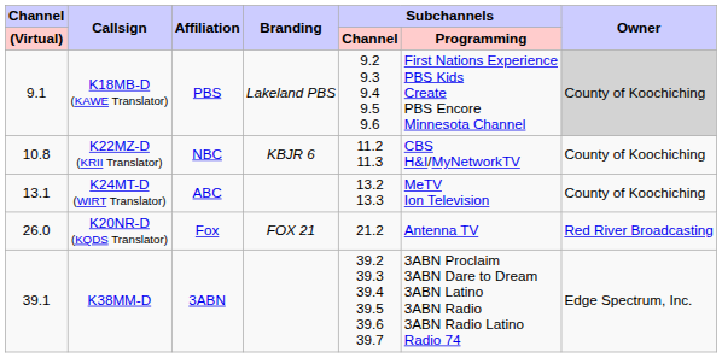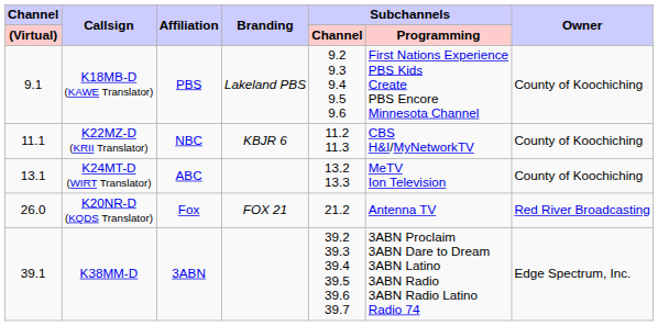 <table class=wikitable style="text-align:center">
 <tr>
 <th style="background:#ccf;">Channel</th>
 <th style="background:#ccf;" rowspan="2">Callsign</th>
 <th style="background:#ccf;" rowspan="2">Affiliation</th>
 <th style="background:#ccf;" rowspan="2">Branding</th>
 <th style="background:#ccf;" colspan="2">Subchannels</th>
 <th style="background:#ccf;" rowspan="2">Owner</th>
 </tr>
 <tr>
 <th style="background:#fcc;">(Virtual)</th>
 <th style="background:#fcc;">Channel</th>
 <th style="background:#fcc;">Programming</th>
 </tr>
 <tr>
 <td>9.1</td>
 <td><a href='#'>K18MB-D</a><br><small>(<a href='#'>KAWE</a> Translator)</small></td>
 <td><a href='#'>PBS</a></td>
 <td><em>Lakeland PBS</em></td>
 <td>9.2<br>9.3<br>9.4<br>9.5<br>9.6</td>
 <td style="text-align:left"><a href='#'>First Nations Experience</a><br><a href='#'>PBS Kids</a><br><a href='#'>Create</a><br>PBS Encore<br><a href='#'>Minnesota Channel</a></td>
-<td style="background: lightgrey; text-align:left">County of Koochiching</td>
+<td style="text-align:left">County of Koochiching</td>
 </tr>
 <tr>
-<td>10.8</td>
+<td>11.1</td>
 <td><a href='#'>K22MZ-D</a> <br><small>(<a href='#'>KRII</a> Translator)</small></td>
 <td><a href='#'>NBC</a></td>
 <td><em>KBJR 6</em></td>
 <td>11.2<br>11.3</td>
 <td style="text-align:left"><a href='#'>CBS</a><br><a href='#'>H&I</a>/<a href='#'>MyNetworkTV</a></td>
 <td style="text-align:left">County of Koochiching</td>
 </tr>
 <tr>
 <td>13.1</td>
 <td><a href='#'>K24MT-D</a> <br><small>(<a href='#'>WIRT</a> Translator)</small></td>
 <td><a href='#'>ABC</a></td>
 <td></td>
 <td>13.2<br>13.3</td>
 <td style="text-align:left"><a href='#'>MeTV</a><br><a href='#'>Ion Television</a></td>
 <td style="text-align:left">County of Koochiching</td>
 </tr>
 <tr>
 <td>26.0</td>
 <td><a href='#'>K20NR-D</a> <br><small>(<a href='#'>KQDS</a> Translator)</small></td>
 <td><a href='#'>Fox</a></td>
 <td><em>FOX 21</em></td>
 <td>21.2</td>
 <td style="text-align:left"><a href='#'>Antenna TV</a></td>
 <td style="text-align:left"><a href='#'>Red River Broadcasting</a></td>
 </tr>
 <tr>
 <td>39.1</td>
 <td><a href='#'>K38MM-D</a></td>
 <td><a href='#'>3ABN</a></td>
 <td></td>
 <td>39.2<br>39.3<br>39.4<br>39.5<br>39.6<br>39.7</td>
 <td style="text-align:left">3ABN Proclaim<br>3ABN Dare to Dream<br>3ABN Latino<br>3ABN Radio<br>3ABN Radio Latino<br><a href='#'>Radio 74</a></td>
 <td style="text-align:left">Edge Spectrum, Inc.</td>
 </tr>
 </table>
